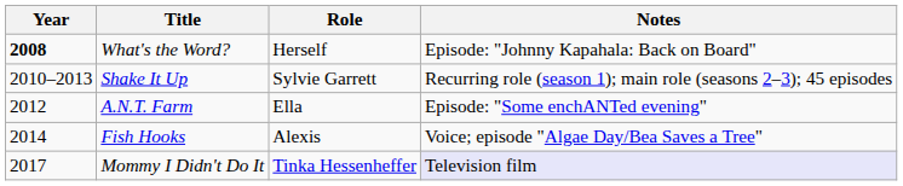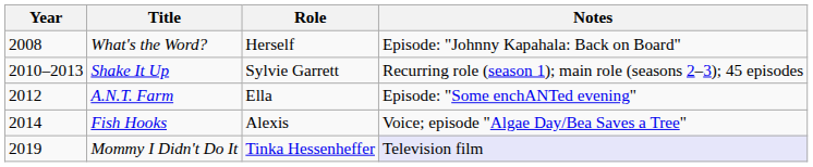 <table class="wikitable sortable">
 <tr>
 <th>Year</th>
 <th>Title</th>
 <th>Role</th>
 <th class="unsortable">Notes</th>
 </tr>
 <tr>
-<td><strong>2008</strong></td>
+<td>2008</td>
 <td><em>What's the Word?</em></td>
 <td>Herself</td>
 <td>Episode: "Johnny Kapahala: Back on Board"</td>
 </tr>
 <tr>
 <td>2010–2013</td>
 <td><em><a href='#'>Shake It Up</a></em></td>
 <td>Sylvie Garrett</td>
 <td>Recurring role (<a href='#'>season 1</a>); main role (seasons <a href='#'>2</a>–<a href='#'>3</a>); 45 episodes</td>
 </tr>
 <tr>
 <td>2012</td>
 <td><em><a href='#'>A.N.T. Farm</a></em></td>
 <td>Ella</td>
 <td>Episode: "<a href='#'>Some enchANTed evening</a>"</td>
 </tr>
 <tr>
 <td>2014</td>
 <td><em><a href='#'>Fish Hooks</a></em></td>
 <td>Alexis</td>
 <td>Voice; episode "<a href='#'>Algae Day/Bea Saves a Tree</a>"</td>
 </tr>
 <tr>
-<td>2017</td>
+<td>2019</td>
 <td><em>Mommy I Didn't Do It</em></td>
 <td><a href='#'>Tinka Hessenheffer</a></td>
 <td style="background: lavender;">Television film</td>
 </tr>
 </table>
